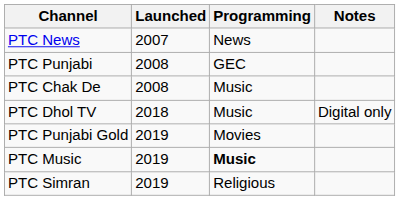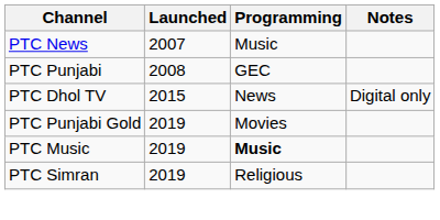 <table class="wikitable sortable">
 <tr>
 <th>Channel</th>
 <th>Launched</th>
 <th>Programming</th>
 <th>Notes</th>
 </tr>
 <tr>
 <td><a href='#'>PTC News</a></td>
 <td>2007</td>
-<td>News</td>
+<td>Music</td>
 <td></td>
 </tr>
 <tr>
 <td>PTC Punjabi</td>
 <td>2008</td>
 <td>GEC</td>
 <td></td>
 </tr>
 <tr>
-<td>PTC Chak De</td>
-<td>2008</td>
-<td>Music</td>
-<td></td>
-</tr>
-<tr>
 <td>PTC Dhol TV</td>
-<td>2018</td>
-<td>Music</td>
+<td>2015</td>
+<td>News</td>
 <td>Digital only</td>
 </tr>
 <tr>
 <td>PTC Punjabi Gold</td>
 <td>2019</td>
 <td>Movies</td>
 <td></td>
 </tr>
 <tr>
 <td>PTC Music</td>
 <td>2019</td>
 <td><strong>Music</strong></td>
 <td></td>
 </tr>
 <tr>
 <td>PTC Simran</td>
 <td>2019</td>
 <td>Religious</td>
 <td></td>
 </tr>
 </table>
